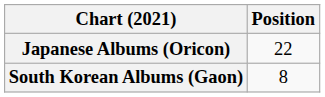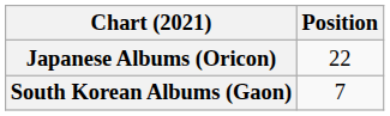 <table class="wikitable sortable plainrowheaders" style="text-align:center">
 <tr>
 <th scope="col">Chart (2021)</th>
 <th scope="col">Position</th>
 </tr>
 <tr>
 <th scope="row">Japanese Albums (Oricon)</th>
 <td>22</td>
 </tr>
 <tr>
 <th scope="row">South Korean Albums (Gaon)</th>
-<td>8</td>
+<td>7</td>
 </tr>
 </table>
